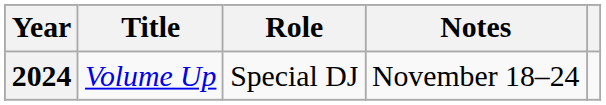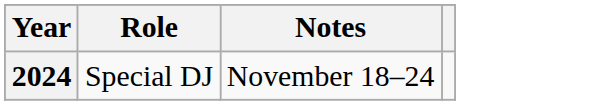 <table class="wikitable plainrowheaders">
 <tr>
 <th scope="col">Year</th>
-<th scope="col">Title</th>
 <th scope="col">Role</th>
 <th scope="col">Notes</th>
 <th scope="col" class="unsortable"></th>
 </tr>
 <tr>
 <th scope="row">2024</th>
-<td><em><a href='#'>Volume Up</a></em></td>
 <td>Special DJ</td>
 <td>November 18–24</td>
 <td style="text-align:center"></td>
 </tr>
 </table>
